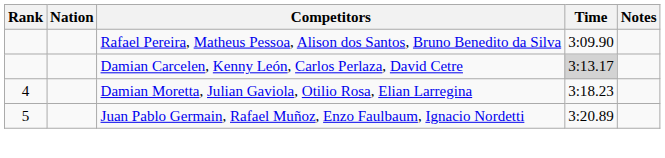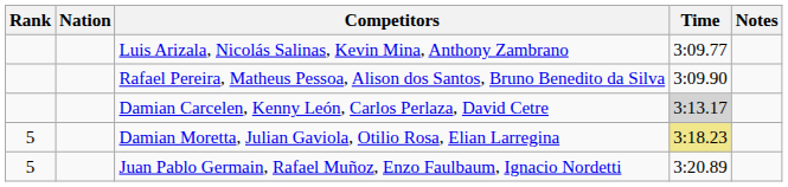 <table class="wikitable sortable" style="text-align:center; font-size:95%">
 <tr>
 <th>Rank</th>
 <th>Nation</th>
 <th>Competitors</th>
 <th>Time</th>
 <th>Notes</th>
+</tr>
+<tr>
+<td></td>
+<td align=left></td>
+<td align=left><a href='#'>Luis Arizala</a>, <a href='#'>Nicolás Salinas</a>, <a href='#'>Kevin Mina</a>, <a href='#'>Anthony Zambrano</a></td>
+<td>3:09.77</td>
+<td></td>
 </tr>
 <tr>
 <td></td>
 <td align=left></td>
 <td align=left><a href='#'>Rafael Pereira</a>, <a href='#'>Matheus Pessoa</a>, <a href='#'>Alison dos Santos</a>, <a href='#'>Bruno Benedito da Silva</a></td>
 <td>3:09.90</td>
 <td></td>
 </tr>
 <tr>
 <td></td>
 <td align=left></td>
 <td align=left><a href='#'>Damian Carcelen</a>, <a href='#'>Kenny León</a>, <a href='#'>Carlos Perlaza</a>, <a href='#'>David Cetre</a></td>
 <td style="background: lightgrey;">3:13.17</td>
 <td></td>
 </tr>
 <tr>
-<td>4</td>
+<td>5</td>
 <td align=left></td>
 <td align=left><a href='#'>Damian Moretta</a>, <a href='#'>Julian Gaviola</a>, <a href='#'>Otilio Rosa</a>, <a href='#'>Elian Larregina</a></td>
-<td>3:18.23</td>
+<td style="background: khaki;">3:18.23</td>
 <td></td>
 </tr>
 <tr>
 <td>5</td>
 <td align=left></td>
 <td align=left><a href='#'>Juan Pablo Germain</a>, <a href='#'>Rafael Muñoz</a>, <a href='#'>Enzo Faulbaum</a>, <a href='#'>Ignacio Nordetti</a></td>
 <td>3:20.89</td>
 <td></td>
 </tr>
 </table>
